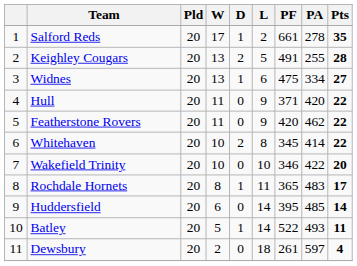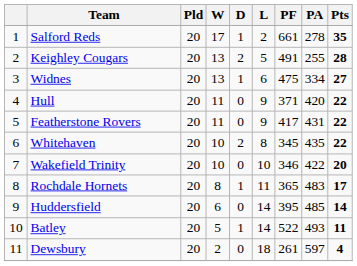 <table class="wikitable" style="text-align:center;">
 <tr>
 <th width=20 abbr="Position"></th>
 <th width=175>Team</th>
 <th width=20 abbr="Played">Pld</th>
 <th width=20 abbr="Won">W</th>
 <th width=20 abbr="Drawn">D</th>
 <th width=20 abbr="Lost">L</th>
 <th width=20 abbr="Points for">PF</th>
 <th width=20 abbr="Points against">PA</th>
 <th width=20 abbr="Points">Pts</th>
 </tr>
 <tr>
 </tr>
 <tr>
 <td>1</td>
 <td style="text-align:left;"> <a href='#'>Salford Reds</a></td>
 <td>20</td>
 <td>17</td>
 <td>1</td>
 <td>2</td>
 <td>661</td>
 <td>278</td>
 <td><strong>35</strong></td>
 </tr>
 <tr>
 <td>2</td>
 <td style="text-align:left;"> <a href='#'>Keighley Cougars</a></td>
 <td>20</td>
 <td>13</td>
 <td>2</td>
 <td>5</td>
 <td>491</td>
 <td>255</td>
 <td><strong>28</strong></td>
 </tr>
 <tr>
 <td>3</td>
 <td style="text-align:left;"> <a href='#'>Widnes</a></td>
 <td>20</td>
 <td>13</td>
 <td>1</td>
 <td>6</td>
 <td>475</td>
 <td>334</td>
 <td><strong>27</strong></td>
 </tr>
 <tr>
 <td>4</td>
 <td style="text-align:left;"> <a href='#'>Hull</a></td>
 <td>20</td>
 <td>11</td>
 <td>0</td>
 <td>9</td>
 <td>371</td>
 <td>420</td>
 <td><strong>22</strong></td>
 </tr>
 <tr>
 <td>5</td>
 <td style="text-align:left;"> <a href='#'>Featherstone Rovers</a></td>
 <td>20</td>
 <td>11</td>
 <td>0</td>
 <td>9</td>
-<td>420</td>
-<td>462</td>
+<td>417</td>
+<td>431</td>
 <td><strong>22</strong></td>
 </tr>
 <tr>
 <td>6</td>
 <td style="text-align:left;"> <a href='#'>Whitehaven</a></td>
 <td>20</td>
 <td>10</td>
 <td>2</td>
 <td>8</td>
 <td>345</td>
-<td>414</td>
+<td>435</td>
 <td><strong>22</strong></td>
 </tr>
 <tr>
 <td>7</td>
 <td style="text-align:left;"> <a href='#'>Wakefield Trinity</a></td>
 <td>20</td>
 <td>10</td>
 <td>0</td>
 <td>10</td>
 <td>346</td>
 <td>422</td>
 <td><strong>20</strong></td>
 </tr>
 <tr>
 <td>8</td>
 <td style="text-align:left;"> <a href='#'>Rochdale Hornets</a></td>
 <td>20</td>
 <td>8</td>
 <td>1</td>
 <td>11</td>
 <td>365</td>
 <td>483</td>
 <td><strong>17</strong></td>
 </tr>
 <tr>
 <td>9</td>
 <td style="text-align:left;"> <a href='#'>Huddersfield</a></td>
 <td>20</td>
 <td>6</td>
 <td>0</td>
 <td>14</td>
 <td>395</td>
 <td>485</td>
 <td><strong>14</strong></td>
 </tr>
 <tr>
 <td>10</td>
 <td style="text-align:left;"> <a href='#'>Batley</a></td>
 <td>20</td>
 <td>5</td>
 <td>1</td>
 <td>14</td>
 <td>522</td>
 <td>493</td>
 <td><strong>11</strong></td>
 </tr>
 <tr>
 <td>11</td>
 <td style="text-align:left;"> <a href='#'>Dewsbury</a></td>
 <td>20</td>
 <td>2</td>
 <td>0</td>
 <td>18</td>
 <td>261</td>
 <td>597</td>
 <td><strong>4</strong></td>
 </tr>
 <tr>
 </tr>
 </table>
